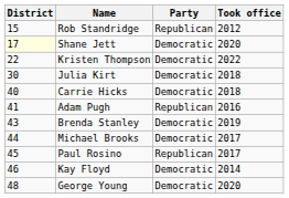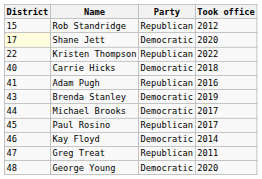 <table class="wikitable sortable">
 <tr>
 <th>District</th>
 <th>Name</th>
 <th>Party</th>
 <th>Took office</th>
 </tr>
 <tr>
 <td>15</td>
 <td>Rob Standridge</td>
 <td>Republican</td>
 <td>2012</td>
 </tr>
 <tr>
 <td style="background: lightyellow;">17</td>
 <td>Shane Jett</td>
 <td>Democratic</td>
 <td>2020</td>
 </tr>
 <tr>
 <td>22</td>
 <td>Kristen Thompson</td>
-<td>Democratic</td>
+<td>Republican</td>
 <td>2022</td>
-</tr>
-<tr>
-<td>30</td>
-<td>Julia Kirt</td>
-<td>Democratic</td>
-<td>2018</td>
 </tr>
 <tr>
 <td>40</td>
 <td>Carrie Hicks</td>
 <td>Democratic</td>
 <td>2018</td>
 </tr>
 <tr>
 <td>41</td>
 <td>Adam Pugh</td>
 <td>Republican</td>
 <td>2016</td>
 </tr>
 <tr>
 <td>43</td>
 <td>Brenda Stanley</td>
 <td>Democratic</td>
 <td>2019</td>
 </tr>
 <tr>
 <td>44</td>
 <td>Michael Brooks</td>
 <td>Democratic</td>
 <td>2017</td>
 </tr>
 <tr>
 <td>45</td>
 <td>Paul Rosino</td>
 <td>Republican</td>
 <td>2017</td>
 </tr>
 <tr>
 <td>46</td>
 <td>Kay Floyd</td>
 <td>Democratic</td>
 <td>2014</td>
 </tr>
 <tr>
+<td>47</td>
+<td>Greg Treat</td>
+<td>Republican</td>
+<td>2011</td>
+</tr>
+<tr>
 <td>48</td>
 <td>George Young</td>
 <td>Democratic</td>
 <td>2020</td>
 </tr>
 </table>
